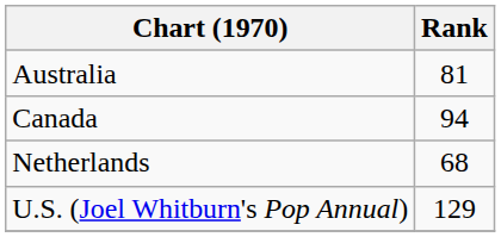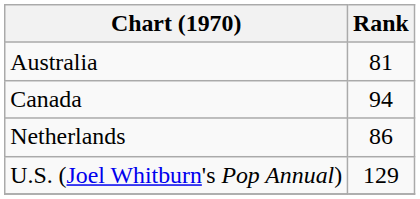 <table class="wikitable sortable">
 <tr>
 <th>Chart (1970)</th>
 <th style="text-align:center;">Rank</th>
 </tr>
 <tr>
 <td>Australia</td>
 <td style="text-align:center;">81</td>
 </tr>
 <tr>
 <td>Canada</td>
 <td style="text-align:center;">94</td>
 </tr>
 <tr>
 <td>Netherlands</td>
-<td align="center">68</td>
+<td align="center">86</td>
 </tr>
 <tr>
 <td>U.S. (<a href='#'>Joel Whitburn</a>'s <em>Pop Annual</em>)</td>
 <td style="text-align:center;">129</td>
 </tr>
 <tr>
 </tr>
 </table>
